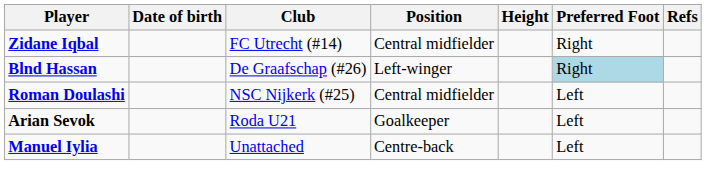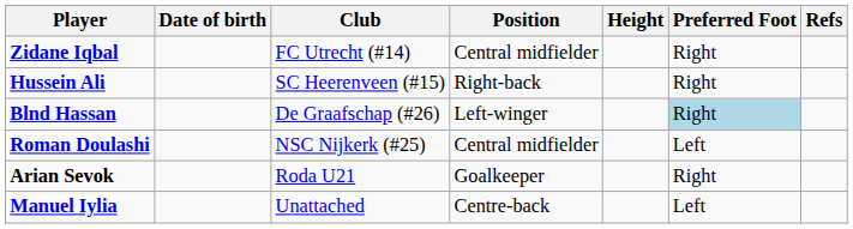 <table class="wikitable sortable">
 <tr>
 <th>Player</th>
 <th>Date of birth</th>
 <th>Club</th>
 <th>Position</th>
 <th>Height</th>
 <th>Preferred Foot</th>
 <th>Refs</th>
 </tr>
 <tr>
 <td><strong><a href='#'>Zidane Iqbal</a></strong></td>
 <td></td>
 <td><a href='#'>FC Utrecht</a> (#14)</td>
 <td>Central midfielder</td>
+<td></td>
+<td>Right</td>
+<td></td>
+</tr>
+<tr>
+<td><strong><a href='#'>Hussein Ali</a></strong></td>
+<td></td>
+<td><a href='#'>SC Heerenveen</a> (#15)</td>
+<td>Right-back</td>
 <td></td>
 <td>Right</td>
 <td></td>
 </tr>
 <tr>
 <td><strong><a href='#'>Blnd Hassan</a></strong></td>
 <td></td>
 <td><a href='#'>De Graafschap</a> (#26)</td>
 <td>Left-winger</td>
 <td></td>
 <td style="background: lightblue;">Right</td>
 <td></td>
 </tr>
 <tr>
 <td><strong><a href='#'>Roman Doulashi</a></strong></td>
 <td></td>
 <td><a href='#'>NSC Nijkerk</a> (#25)</td>
 <td>Central midfielder</td>
 <td></td>
 <td>Left</td>
 <td></td>
 </tr>
 <tr>
 <td><strong>Arian Sevok</strong></td>
 <td></td>
 <td><a href='#'>Roda U21</a></td>
 <td>Goalkeeper</td>
 <td></td>
-<td>Left</td>
+<td>Right</td>
 <td></td>
 </tr>
 <tr>
 <td><strong><a href='#'>Manuel Iylia</a></strong></td>
 <td></td>
 <td><a href='#'>Unattached</a></td>
 <td>Centre-back</td>
 <td></td>
 <td>Left</td>
 <td></td>
 </tr>
 </table>
